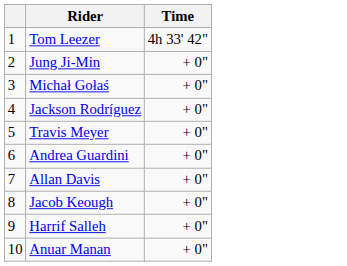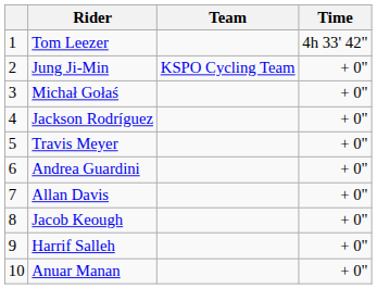 <table class=wikitable>
 <tr>
 <th></th>
 <th>Rider</th>
+<th>Team</th>
 <th>Time</th>
 </tr>
 <tr>
 <td>1</td>
 <td> <a href='#'>Tom Leezer</a></td>
+<td></td>
 <td align=right>4h 33' 42"</td>
 </tr>
 <tr>
 <td>2</td>
 <td> <a href='#'>Jung Ji-Min</a></td>
+<td><a href='#'>KSPO Cycling Team</a></td>
 <td align=right>+ 0"</td>
 </tr>
 <tr>
 <td>3</td>
 <td> <a href='#'>Michał Gołaś</a></td>
+<td></td>
 <td align=right>+ 0"</td>
 </tr>
 <tr>
 <td>4</td>
 <td> <a href='#'>Jackson Rodríguez</a></td>
+<td></td>
 <td align=right>+ 0"</td>
 </tr>
 <tr>
 <td>5</td>
 <td> <a href='#'>Travis Meyer</a></td>
+<td></td>
 <td align=right>+ 0"</td>
 </tr>
 <tr>
 <td>6</td>
 <td> <a href='#'>Andrea Guardini</a> </td>
+<td></td>
 <td align=right>+ 0"</td>
 </tr>
 <tr>
 <td>7</td>
 <td> <a href='#'>Allan Davis</a></td>
+<td></td>
 <td align=right>+ 0"</td>
 </tr>
 <tr>
 <td>8</td>
 <td> <a href='#'>Jacob Keough</a></td>
+<td></td>
 <td align=right>+ 0"</td>
 </tr>
 <tr>
 <td>9</td>
 <td> <a href='#'>Harrif Salleh</a></td>
+<td></td>
 <td align=right>+ 0"</td>
 </tr>
 <tr>
 <td>10</td>
 <td> <a href='#'>Anuar Manan</a></td>
+<td></td>
 <td align=right>+ 0"</td>
 </tr>
 </table>
